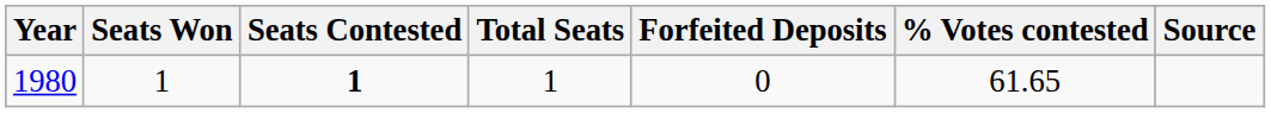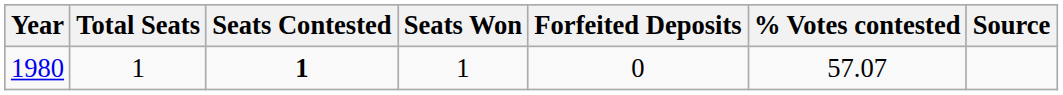 <table class="wikitable" style="text-align:center;">
 <tr>
 <th>Year</th>
+<th>Total Seats</th>
+<th>Seats Contested</th>
 <th>Seats Won</th>
-<th>Seats Contested</th>
-<th>Total Seats</th>
 <th>Forfeited Deposits</th>
 <th>% Votes contested</th>
 <th>Source</th>
 </tr>
 <tr>
 <td><a href='#'>1980</a></td>
 <td>1</td>
 <td><strong>1</strong></td>
 <td>1</td>
 <td>0</td>
-<td>61.65</td>
+<td>57.07</td>
 <td></td>
 </tr>
 </table>
